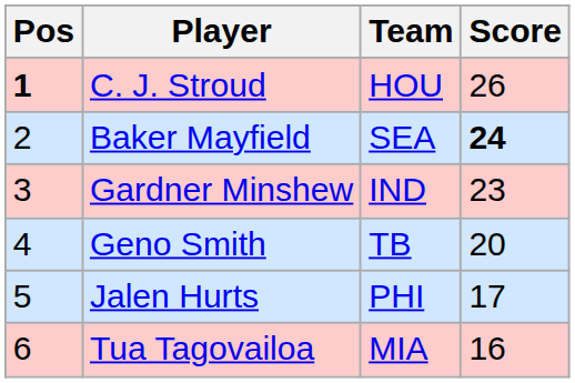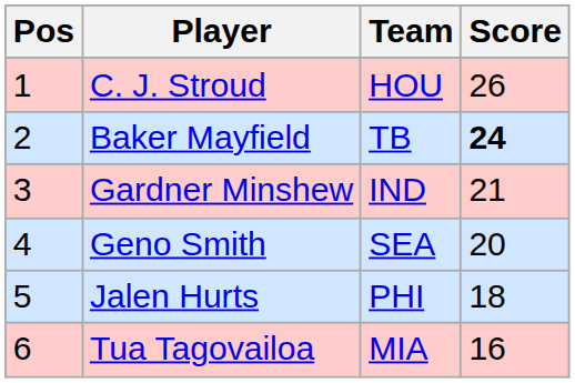 <table class="wikitable">
 <tr>
 <th>Pos</th>
 <th>Player</th>
 <th>Team</th>
 <th>Score</th>
 </tr>
 <tr>
-<td style="background:#FFCCCC"><strong>1</strong></td>
+<td style="background:#FFCCCC">1</td>
 <td style="background:#FFCCCC"><a href='#'>C. J. Stroud</a></td>
 <td style="background:#FFCCCC"><a href='#'>HOU</a></td>
 <td style="background:#FFCCCC">26</td>
 </tr>
 <tr>
 <td style="background:#D0E7FF">2</td>
 <td style="background:#D0E7FF"><a href='#'>Baker Mayfield</a></td>
-<td style="background:#D0E7FF"><a href='#'>SEA</a></td>
+<td style="background:#D0E7FF"><a href='#'>TB</a></td>
 <td style="background:#D0E7FF"><strong>24</strong></td>
 </tr>
 <tr>
 <td style="background:#FFCCCC">3</td>
 <td style="background:#FFCCCC"><a href='#'>Gardner Minshew</a></td>
 <td style="background:#FFCCCC"><a href='#'>IND</a></td>
-<td style="background:#FFCCCC">23</td>
+<td style="background:#FFCCCC">21</td>
 </tr>
 <tr>
 <td style="background:#D0E7FF">4</td>
 <td style="background:#D0E7FF"><a href='#'>Geno Smith</a></td>
-<td style="background:#D0E7FF"><a href='#'>TB</a></td>
+<td style="background:#D0E7FF"><a href='#'>SEA</a></td>
 <td style="background:#D0E7FF">20</td>
 </tr>
 <tr>
 <td style="background:#D0E7FF">5</td>
 <td style="background:#D0E7FF"><a href='#'>Jalen Hurts</a></td>
 <td style="background:#D0E7FF"><a href='#'>PHI</a></td>
-<td style="background:#D0E7FF">17</td>
+<td style="background:#D0E7FF">18</td>
 </tr>
 <tr>
 <td style="background:#FFCCCC">6</td>
 <td style="background:#FFCCCC"><a href='#'>Tua Tagovailoa</a></td>
 <td style="background:#FFCCCC"><a href='#'>MIA</a></td>
 <td style="background:#FFCCCC">16</td>
 </tr>
 </table>
